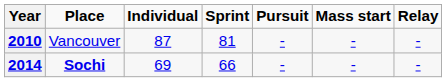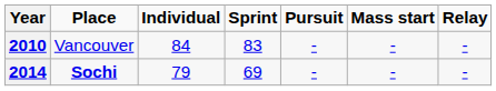 <table class="wikitable" style="text-align:center;">
 <tr>
 <th>Year</th>
 <td><strong>Place</strong></td>
 <td><strong>Individual</strong></td>
 <td><strong>Sprint</strong></td>
 <td><strong>Pursuit</strong></td>
 <td><strong>Mass start</strong></td>
 <td><strong>Relay</strong></td>
 </tr>
 <tr bgcolor=#f7f7f7>
 <th><a href='#'>2010</a></th>
 <td> <a href='#'>Vancouver</a></td>
-<td><a href='#'>87</a></td>
-<td><a href='#'>81</a></td>
+<td><a href='#'>84</a></td>
+<td><a href='#'>83</a></td>
 <td><a href='#'>-</a></td>
 <td><a href='#'>-</a></td>
 <td><a href='#'>-</a></td>
 </tr>
 <tr bgcolor=#f7f7f7>
 <th><a href='#'>2014</a></th>
 <td><strong> <a href='#'>Sochi</a></strong></td>
+<td><a href='#'>79</a></td>
 <td><a href='#'>69</a></td>
-<td><a href='#'>66</a></td>
 <td><a href='#'>-</a></td>
 <td><a href='#'>-</a></td>
 <td><a href='#'>-</a></td>
 </tr>
 </table>
